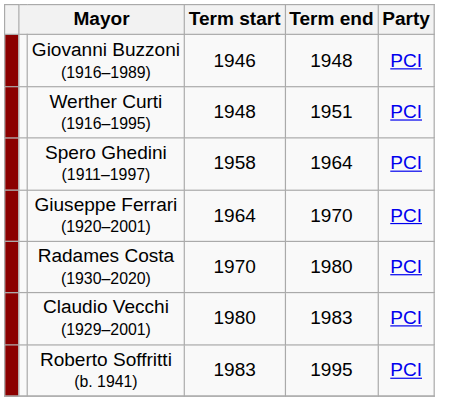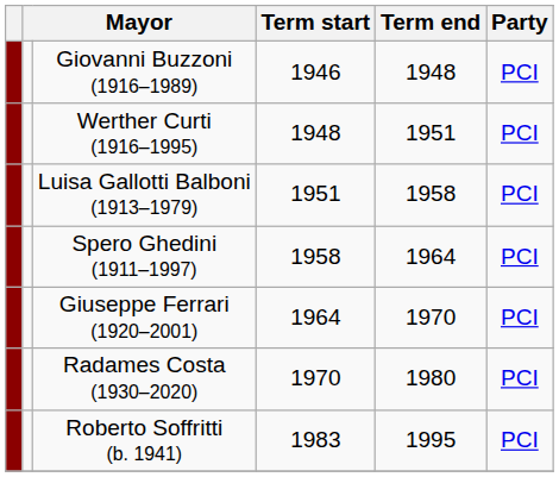 <table class="wikitable" style="text-align: center;">
 <tr>
 <th class=unsortable> </th>
 <th colspan=2>Mayor</th>
 <th>Term start</th>
 <th>Term end</th>
 <th>Party</th>
 </tr>
 <tr>
 <th style="background:#8B0000;"></th>
 <td></td>
 <td>Giovanni Buzzoni<br><small>(1916–1989)</small></td>
 <td align=center>1946</td>
 <td align=center>1948</td>
 <td><a href='#'>PCI</a></td>
 </tr>
 <tr>
 <th style="background:#8B0000;"></th>
 <td></td>
 <td>Werther Curti<br><small>(1916–1995)</small></td>
 <td align=center>1948</td>
 <td align=center>1951</td>
+<td><a href='#'>PCI</a></td>
+</tr>
+<tr>
+<th style="background:#8B0000;"></th>
+<td></td>
+<td>Luisa Gallotti Balboni<br><small>(1913–1979)</small></td>
+<td align=center>1951</td>
+<td align=center>1958</td>
 <td><a href='#'>PCI</a></td>
 </tr>
 <tr>
 <th style="background:#8B0000;"></th>
 <td></td>
 <td>Spero Ghedini<br><small>(1911–1997)</small></td>
 <td align=center>1958</td>
 <td align=center>1964</td>
 <td><a href='#'>PCI</a></td>
 </tr>
 <tr>
 <th style="background:#8B0000;"></th>
 <td></td>
 <td>Giuseppe Ferrari<br><small>(1920–2001)</small></td>
 <td align=center>1964</td>
 <td align=center>1970</td>
 <td><a href='#'>PCI</a></td>
 </tr>
 <tr>
 <th style="background:#8B0000;"></th>
 <td></td>
 <td>Radames Costa<br><small>(1930–2020)</small></td>
 <td align=center>1970</td>
 <td align=center>1980</td>
 <td><a href='#'>PCI</a></td>
 </tr>
 <tr>
 <th style="background:#8B0000;"></th>
 <td></td>
-<td>Claudio Vecchi<br><small>(1929–2001)</small></td>
-<td align=center>1980</td>
-<td align=center>1983</td>
-<td><a href='#'>PCI</a></td>
-</tr>
-<tr>
-<th style="background:#8B0000;"></th>
-<td></td>
 <td>Roberto Soffritti<br><small>(b. 1941)</small></td>
 <td align=center>1983</td>
 <td align=center>1995</td>
 <td><a href='#'>PCI</a></td>
 </tr>
 <tr>
 </tr>
 </table>
